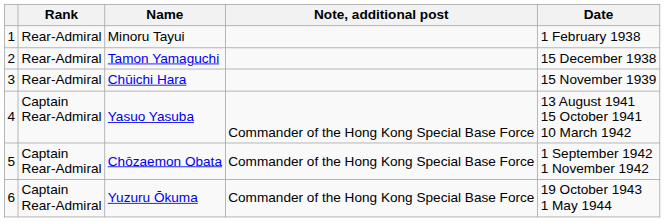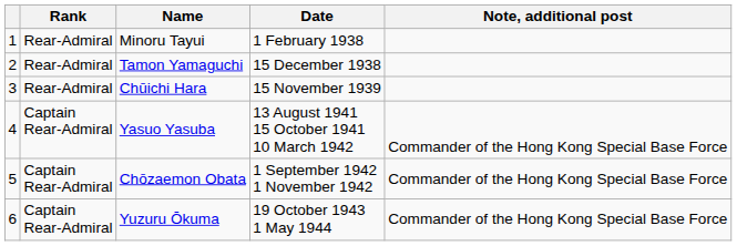 <table class=wikitable>
 <tr>
 <th></th>
 <th>Rank</th>
 <th>Name</th>
+<th>Date</th>
 <th>Note, additional post</th>
-<th>Date</th>
 </tr>
 <tr>
 <td>1</td>
 <td>Rear-Admiral</td>
 <td>Minoru Tayui</td>
+<td>1 February 1938</td>
 <td></td>
-<td>1 February 1938</td>
 </tr>
 <tr>
 <td>2</td>
 <td>Rear-Admiral</td>
 <td><a href='#'>Tamon Yamaguchi</a></td>
+<td>15 December 1938</td>
 <td></td>
-<td>15 December 1938</td>
 </tr>
 <tr>
 <td>3</td>
 <td>Rear-Admiral</td>
 <td><a href='#'>Chūichi Hara</a></td>
+<td>15 November 1939</td>
 <td></td>
-<td>15 November 1939</td>
 </tr>
 <tr>
 <td>4</td>
 <td>Captain<br>Rear-Admiral<br><br></td>
 <td><a href='#'>Yasuo Yasuba</a></td>
+<td>13 August 1941<br>15 October 1941<br>10 March 1942</td>
 <td><br><br>Commander of the Hong Kong Special Base Force</td>
-<td>13 August 1941<br>15 October 1941<br>10 March 1942</td>
 </tr>
 <tr>
 <td>5</td>
 <td>Captain<br>Rear-Admiral</td>
 <td><a href='#'>Chōzaemon Obata</a></td>
+<td>1 September 1942<br>1 November 1942</td>
 <td>Commander of the Hong Kong Special Base Force</td>
-<td>1 September 1942<br>1 November 1942</td>
 </tr>
 <tr>
 <td>6</td>
 <td>Captain<br>Rear-Admiral</td>
 <td><a href='#'>Yuzuru Ōkuma</a></td>
+<td>19 October 1943<br>1 May 1944</td>
 <td>Commander of the Hong Kong Special Base Force</td>
-<td>19 October 1943<br>1 May 1944</td>
 </tr>
 </table>
